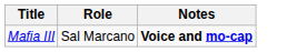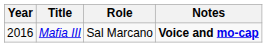 <table class="wikitable sortable">
 <tr>
+<th>Year</th>
 <th>Title</th>
 <th>Role</th>
 <th>Notes</th>
 </tr>
 <tr>
+<td>2016</td>
 <td><em><a href='#'>Mafia III</a></em></td>
 <td>Sal Marcano</td>
 <td><strong>Voice and <a href='#'>mo-cap</a></strong></td>
 </tr>
 </table>
